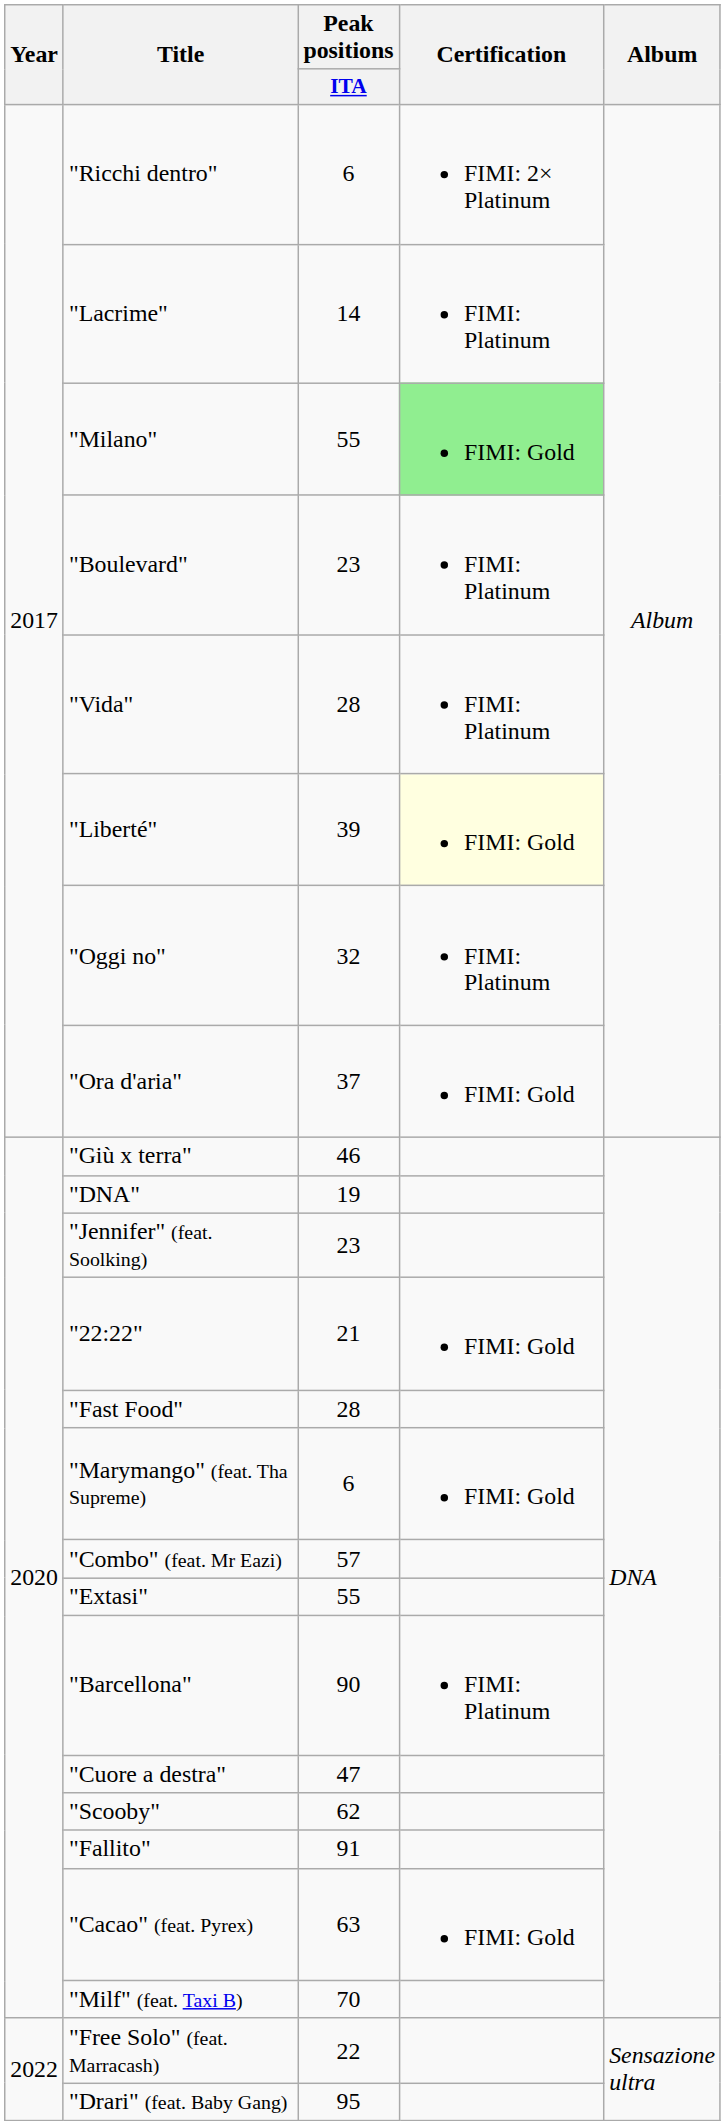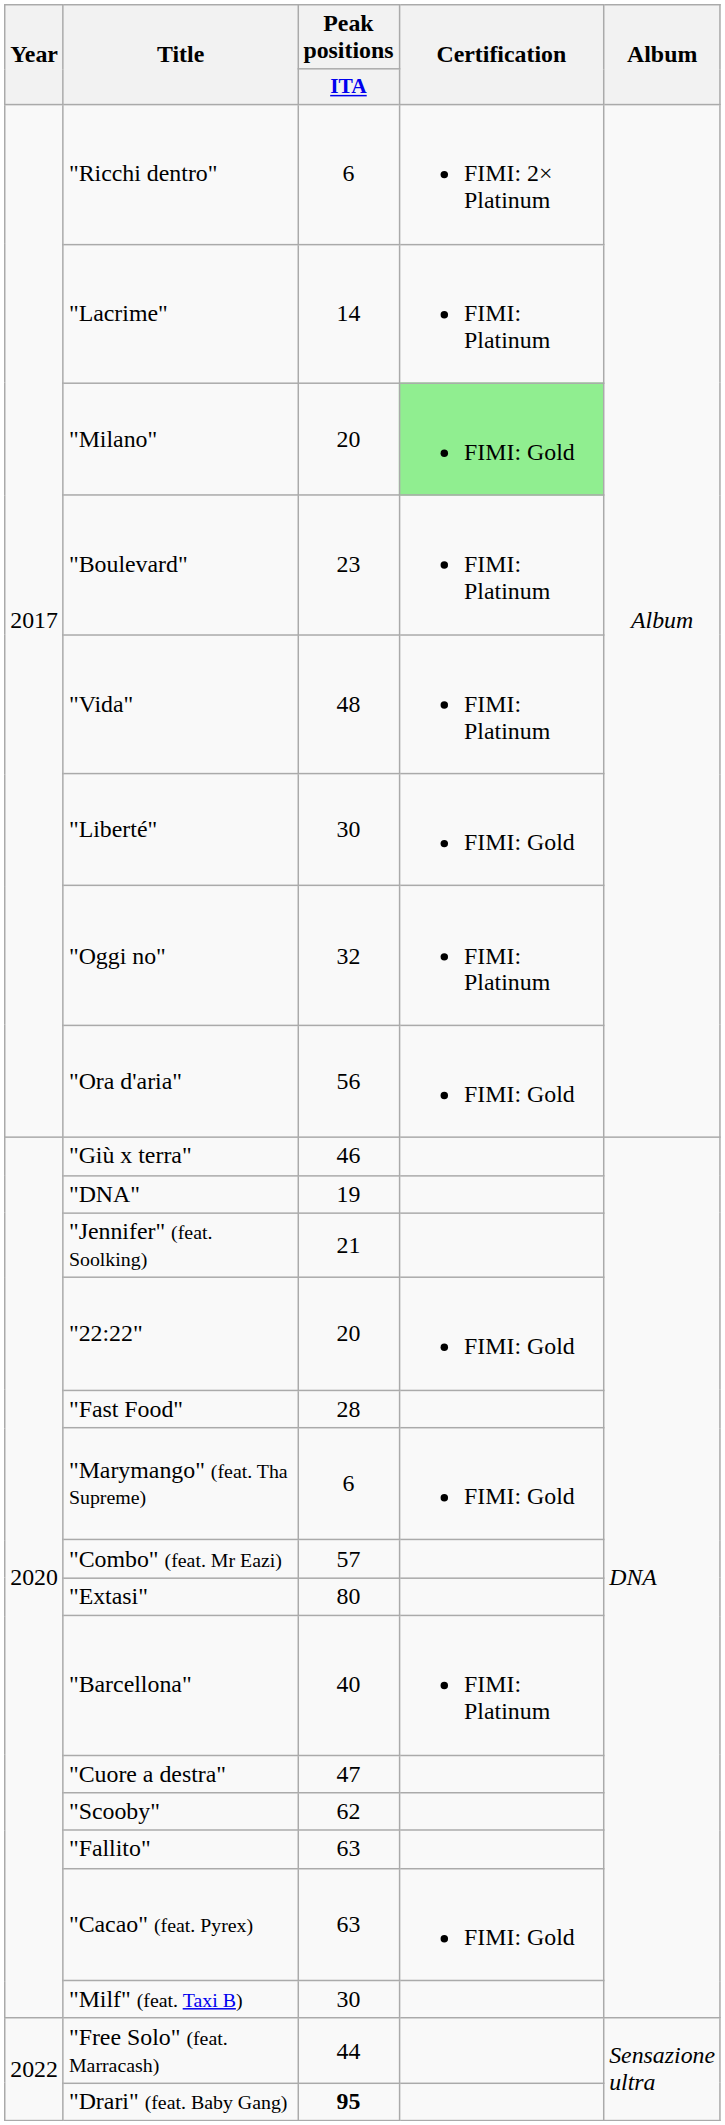 <table class="wikitable">
 <tr>
 <th rowspan="2" style="text-align:center; width:10px;">Year</th>
 <th rowspan="2" style="text-align:center; width:150px;">Title</th>
 <th style="text-align:center; width:20px;">Peak positions</th>
 <th rowspan="2" style="text-align:center; width:130px;">Certification</th>
 <th rowspan="2" style="text-align:center; width:70px;">Album</th>
 </tr>
 <tr>
 <th scope="col" style="width:3em;font-size:90%;"><a href='#'>ITA</a><br></th>
 </tr>
 <tr>
 <td style="text-align:center;" rowspan=8>2017</td>
 <td>"Ricchi dentro"</td>
 <td style="text-align:center;">6</td>
 <td><br><ul><li>FIMI: 2× Platinum</li></ul></td>
 <td style="text-align:center;" rowspan=8><em>Album</em></td>
 </tr>
 <tr>
 <td>"Lacrime"</td>
 <td style="text-align:center;">14</td>
 <td><br><ul><li>FIMI: Platinum</li></ul></td>
 </tr>
 <tr>
 <td>"Milano"</td>
-<td style="text-align:center;">55</td>
+<td style="text-align:center;">20</td>
 <td style="background: lightgreen;"><br><ul><li>FIMI: Gold</li></ul></td>
 </tr>
 <tr>
 <td>"Boulevard"</td>
 <td style="text-align:center;">23</td>
 <td><br><ul><li>FIMI: Platinum</li></ul></td>
 </tr>
 <tr>
 <td>"Vida"</td>
-<td style="text-align:center;">28</td>
+<td style="text-align:center;">48</td>
 <td><br><ul><li>FIMI: Platinum</li></ul></td>
 </tr>
 <tr>
 <td>"Liberté"</td>
-<td style="text-align:center;">39</td>
-<td style="background: lightyellow;"><br><ul><li>FIMI: Gold</li></ul></td>
+<td style="text-align:center;">30</td>
+<td><br><ul><li>FIMI: Gold</li></ul></td>
 </tr>
 <tr>
 <td>"Oggi no"</td>
 <td style="text-align:center;">32</td>
 <td><br><ul><li>FIMI: Platinum</li></ul></td>
 </tr>
 <tr>
 <td>"Ora d'aria"</td>
-<td style="text-align:center;">37</td>
+<td style="text-align:center;">56</td>
 <td><br><ul><li>FIMI: Gold</li></ul></td>
 </tr>
 <tr>
 <td style="text-align:center;" rowspan=14>2020</td>
 <td align="left">"Giù x terra"</td>
 <td style="text-align:center;">46</td>
 <td style="text-align:center;"></td>
 <td rowspan="14"><em>DNA</em></td>
 </tr>
 <tr>
 <td align="left">"DNA"</td>
 <td style="text-align:center;">19</td>
 <td style="text-align:center;"></td>
 </tr>
 <tr>
 <td align="left">"Jennifer" <small>(feat. Soolking)</small></td>
-<td style="text-align:center;">23</td>
+<td style="text-align:center;">21</td>
 <td style="text-align:center;"></td>
 </tr>
 <tr>
 <td align="left">"22:22"</td>
-<td style="text-align:center;">21</td>
+<td style="text-align:center;">20</td>
 <td><br><ul><li>FIMI: Gold</li></ul></td>
 </tr>
 <tr>
 <td align="left">"Fast Food"</td>
 <td style="text-align:center;">28</td>
 </tr>
 <tr>
 <td align="left">"Marymango" <small>(feat. Tha Supreme)</small></td>
 <td style="text-align:center;">6</td>
 <td><br><ul><li>FIMI: Gold</li></ul></td>
 </tr>
 <tr>
 <td align="left">"Combo" <small>(feat. Mr Eazi)</small></td>
 <td style="text-align:center;">57</td>
 <td style="text-align:center;"></td>
 </tr>
 <tr>
 <td align="left">"Extasi"</td>
-<td style="text-align:center;">55</td>
+<td style="text-align:center;">80</td>
 <td style="text-align:center;"></td>
 </tr>
 <tr>
 <td align="left">"Barcellona"</td>
-<td style="text-align:center;">90</td>
+<td style="text-align:center;">40</td>
 <td><br><ul><li>FIMI: Platinum</li></ul></td>
 </tr>
 <tr>
 <td align="left">"Cuore a destra"</td>
 <td style="text-align:center;">47</td>
 <td style="text-align:center;"></td>
 </tr>
 <tr>
 <td align="left">"Scooby"</td>
 <td style="text-align:center;">62</td>
 <td style="text-align:center;"></td>
 </tr>
 <tr>
 <td align="left">"Fallito"</td>
-<td style="text-align:center;">91</td>
+<td style="text-align:center;">63</td>
 <td style="text-align:center;"></td>
 </tr>
 <tr>
 <td align="left">"Cacao" <small> (feat. Pyrex)</small></td>
 <td style="text-align:center;">63</td>
 <td><br><ul><li>FIMI: Gold</li></ul></td>
 </tr>
 <tr>
 <td align="left">"Milf" <small> (feat. <a href='#'>Taxi B</a>)</small></td>
-<td style="text-align:center;">70</td>
+<td style="text-align:center;">30</td>
 <td style="text-align:center;"></td>
 </tr>
 <tr>
 <td rowspan="2">2022</td>
 <td>"Free Solo" <small>(feat. Marracash)</small></td>
-<td style="text-align:center;">22</td>
+<td style="text-align:center;">44</td>
 <td align="left"></td>
 <td rowspan="2"><em>Sensazione ultra</em></td>
 </tr>
 <tr>
 <td>"Drari" <small>(feat. Baby Gang)</small></td>
-<td style="text-align:center;">95</td>
+<td style="text-align:center;"><strong>95</strong></td>
 <td align="left"></td>
 </tr>
 </table>
